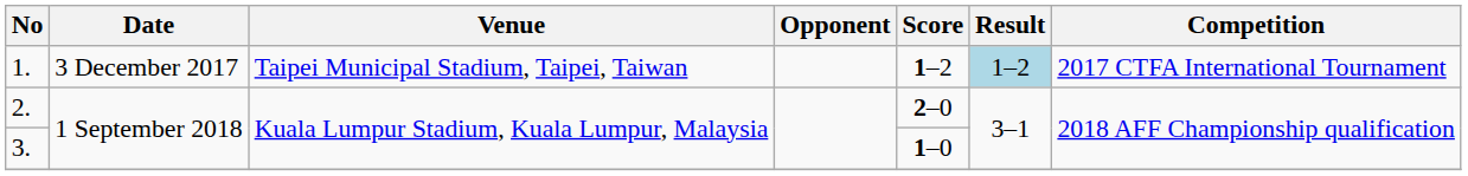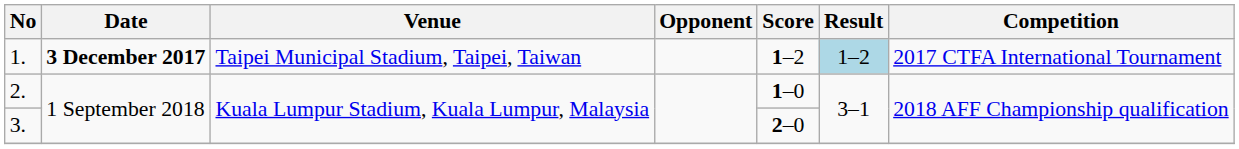 <table class="wikitable" style="font-size:100%;">
 <tr>
 <th>No</th>
 <th>Date</th>
 <th>Venue</th>
 <th>Opponent</th>
 <th>Score</th>
 <th>Result</th>
 <th>Competition</th>
 </tr>
 <tr>
 <td>1.</td>
-<td>3 December 2017</td>
+<td><strong>3 December 2017</strong></td>
 <td><a href='#'>Taipei Municipal Stadium</a>, <a href='#'>Taipei</a>, <a href='#'>Taiwan</a></td>
 <td></td>
 <td align=center><strong>1</strong>–2</td>
 <td align=center style="background: lightblue;">1–2</td>
 <td><a href='#'>2017 CTFA International Tournament</a></td>
 </tr>
 <tr>
 <td>2.</td>
 <td rowspan=2>1 September 2018</td>
 <td rowspan=2><a href='#'>Kuala Lumpur Stadium</a>, <a href='#'>Kuala Lumpur</a>, <a href='#'>Malaysia</a></td>
 <td rowspan=2></td>
-<td style="text-align:center;"><strong>2</strong>–0</td>
+<td style="text-align:center;"><strong>1</strong>–0</td>
 <td rowspan=2 style="text-align:center;">3–1</td>
 <td rowspan=2><a href='#'>2018 AFF Championship qualification</a></td>
 </tr>
 <tr>
 <td>3.</td>
-<td style="text-align:center;"><strong>1</strong>–0</td>
+<td style="text-align:center;"><strong>2</strong>–0</td>
 </tr>
 <tr>
 </tr>
 </table>
